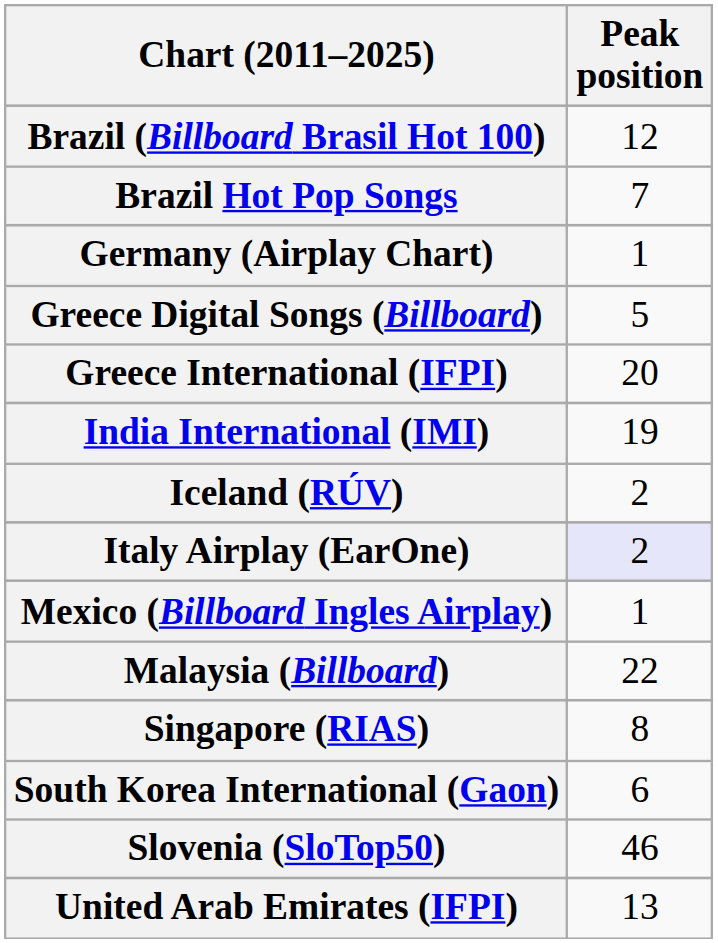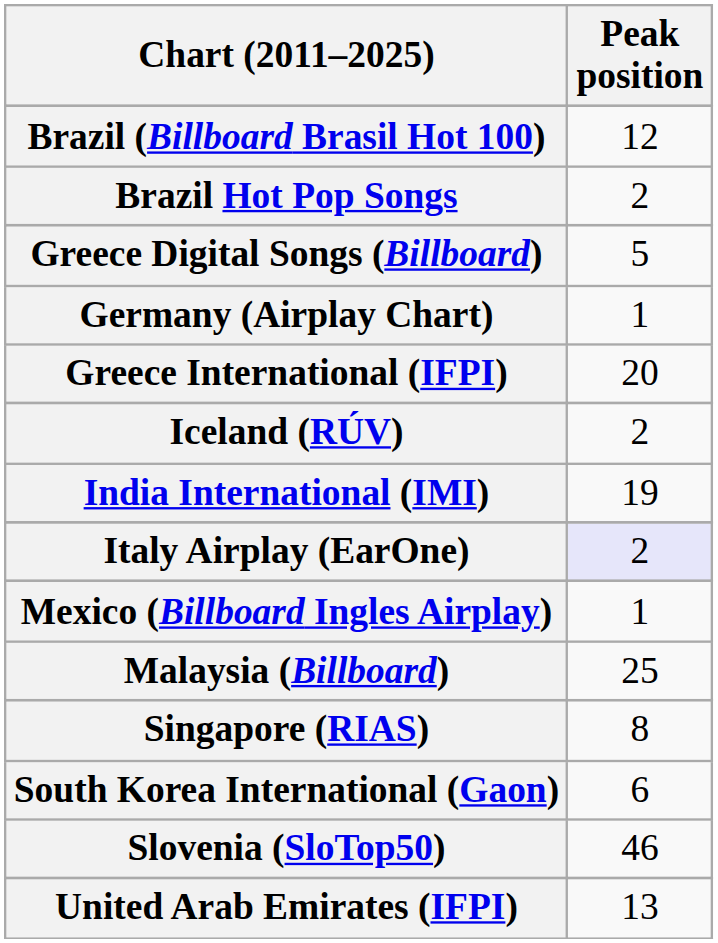 <table class="wikitable sortable plainrowheaders" style="text-align:center">
 <tr>
 <th scope="col">Chart (2011–2025)</th>
 <th scope="col">Peak<br>position</th>
 </tr>
 <tr>
 </tr>
 <tr>
 </tr>
 <tr>
 </tr>
 <tr>
 </tr>
 <tr>
 </tr>
 <tr>
 <th scope="row">Brazil (<a href='#'><em>Billboard</em> Brasil Hot 100</a>)</th>
 <td>12</td>
 </tr>
 <tr>
 <th scope="row">Brazil <a href='#'>Hot Pop Songs</a></th>
-<td>7</td>
+<td>2</td>
 </tr>
 <tr>
 </tr>
 <tr>
 </tr>
 <tr>
 </tr>
 <tr>
 </tr>
 <tr>
 </tr>
 <tr>
 </tr>
 <tr>
 </tr>
 <tr>
 </tr>
 <tr>
+<th scope="row">Greece Digital Songs (<em><a href='#'>Billboard</a></em>)</th>
+<td>5</td>
+</tr>
+<tr>
 <th scope="row">Germany (Airplay Chart)</th>
 <td>1</td>
-</tr>
-<tr>
-<th scope="row">Greece Digital Songs (<em><a href='#'>Billboard</a></em>)</th>
-<td>5</td>
 </tr>
 <tr>
 <th scope="row">Greece International (<a href='#'>IFPI</a>)</th>
 <td>20</td>
 </tr>
 <tr>
 </tr>
 <tr>
+<th scope="row">Iceland (<a href='#'>RÚV</a>)</th>
+<td>2</td>
+</tr>
+<tr>
 <th scope="row"><a href='#'>India International</a> (<a href='#'>IMI</a>)</th>
 <td>19</td>
-</tr>
-<tr>
-<th scope="row">Iceland (<a href='#'>RÚV</a>)</th>
-<td>2</td>
 </tr>
 <tr>
 </tr>
 <tr>
 </tr>
 <tr>
 </tr>
 <tr>
 <th scope="row">Italy Airplay (EarOne)</th>
 <td style="background: lavender;">2</td>
 </tr>
 <tr>
 </tr>
 <tr>
 <th scope="row">Mexico (<a href='#'><em>Billboard</em> Ingles Airplay</a>)</th>
 <td>1</td>
 </tr>
 <tr>
 <th scope="row">Malaysia (<em><a href='#'>Billboard</a></em>)</th>
-<td>22</td>
+<td>25</td>
 </tr>
 <tr>
 </tr>
 <tr>
 </tr>
 <tr>
 </tr>
 <tr>
 </tr>
 <tr>
 </tr>
 <tr>
 </tr>
 <tr>
 </tr>
 <tr>
 <th scope="row">Singapore (<a href='#'>RIAS</a>)</th>
 <td>8</td>
 </tr>
 <tr>
 <th scope="row">South Korea International (<a href='#'>Gaon</a>)</th>
 <td>6</td>
 </tr>
 <tr>
 <th scope="row">Slovenia (<a href='#'>SloTop50</a>)</th>
 <td>46</td>
 </tr>
 <tr>
 </tr>
 <tr>
 </tr>
 <tr>
 </tr>
 <tr>
 <th scope="row">United Arab Emirates (<a href='#'>IFPI</a>)</th>
 <td>13</td>
 </tr>
 <tr>
 </tr>
 <tr>
 </tr>
 <tr>
 </tr>
 <tr>
 </tr>
 <tr>
 </tr>
 <tr>
 </tr>
 <tr>
 </tr>
 <tr>
 </tr>
 <tr>
 </tr>
 </table>
